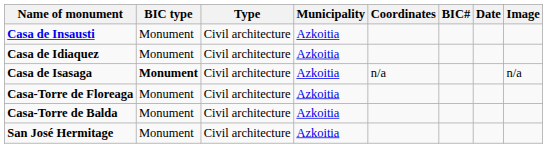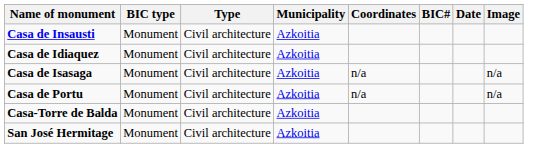 <table class="wikitable">
 <tr>
 <th>Name of monument</th>
 <th>BIC type</th>
 <th>Type</th>
 <th>Municipality</th>
 <th>Coordinates</th>
 <th>BIC#</th>
 <th>Date</th>
 <th>Image</th>
 </tr>
 <tr>
 <td><strong><a href='#'>Casa de Insausti</a></strong></td>
 <td>Monument</td>
 <td>Civil architecture</td>
 <td><a href='#'>Azkoitia</a></td>
 <td></td>
 <td></td>
 <td></td>
 <td></td>
 </tr>
 <tr>
 <td><strong>Casa de Idiaquez</strong></td>
 <td>Monument</td>
 <td>Civil architecture</td>
 <td><a href='#'>Azkoitia</a></td>
 <td></td>
 <td></td>
 <td></td>
 <td></td>
 </tr>
 <tr>
 <td><strong>Casa de Isasaga</strong></td>
-<td><strong>Monument</strong></td>
+<td>Monument</td>
 <td>Civil architecture</td>
 <td><a href='#'>Azkoitia</a></td>
 <td>n/a</td>
 <td></td>
 <td></td>
 <td>n/a</td>
 </tr>
 <tr>
-<td><strong>Casa-Torre de Floreaga</strong></td>
+<td><strong>Casa de Portu</strong></td>
 <td>Monument</td>
 <td>Civil architecture</td>
 <td><a href='#'>Azkoitia</a></td>
+<td>n/a</td>
 <td></td>
 <td></td>
-<td></td>
-<td></td>
+<td>n/a</td>
 </tr>
 <tr>
 <td><strong>Casa-Torre de Balda</strong></td>
 <td>Monument</td>
 <td>Civil architecture</td>
 <td><a href='#'>Azkoitia</a></td>
 <td></td>
 <td></td>
 <td></td>
 <td></td>
 </tr>
 <tr>
 <td><strong>San José Hermitage</strong></td>
 <td>Monument</td>
 <td>Civil architecture</td>
 <td><a href='#'>Azkoitia</a></td>
 <td></td>
 <td></td>
 <td></td>
 <td></td>
 </tr>
 </table>
